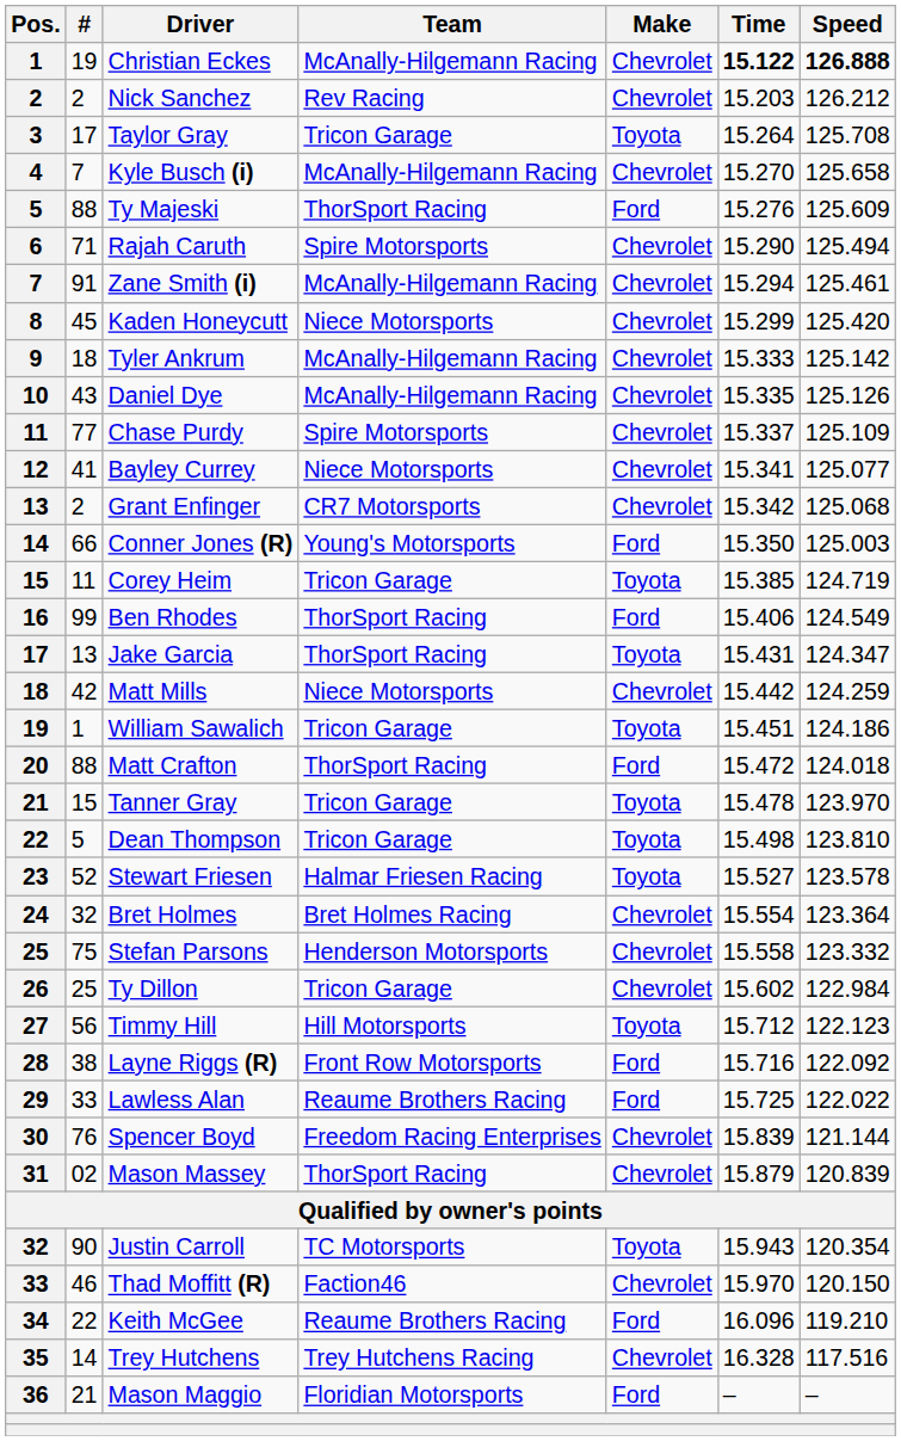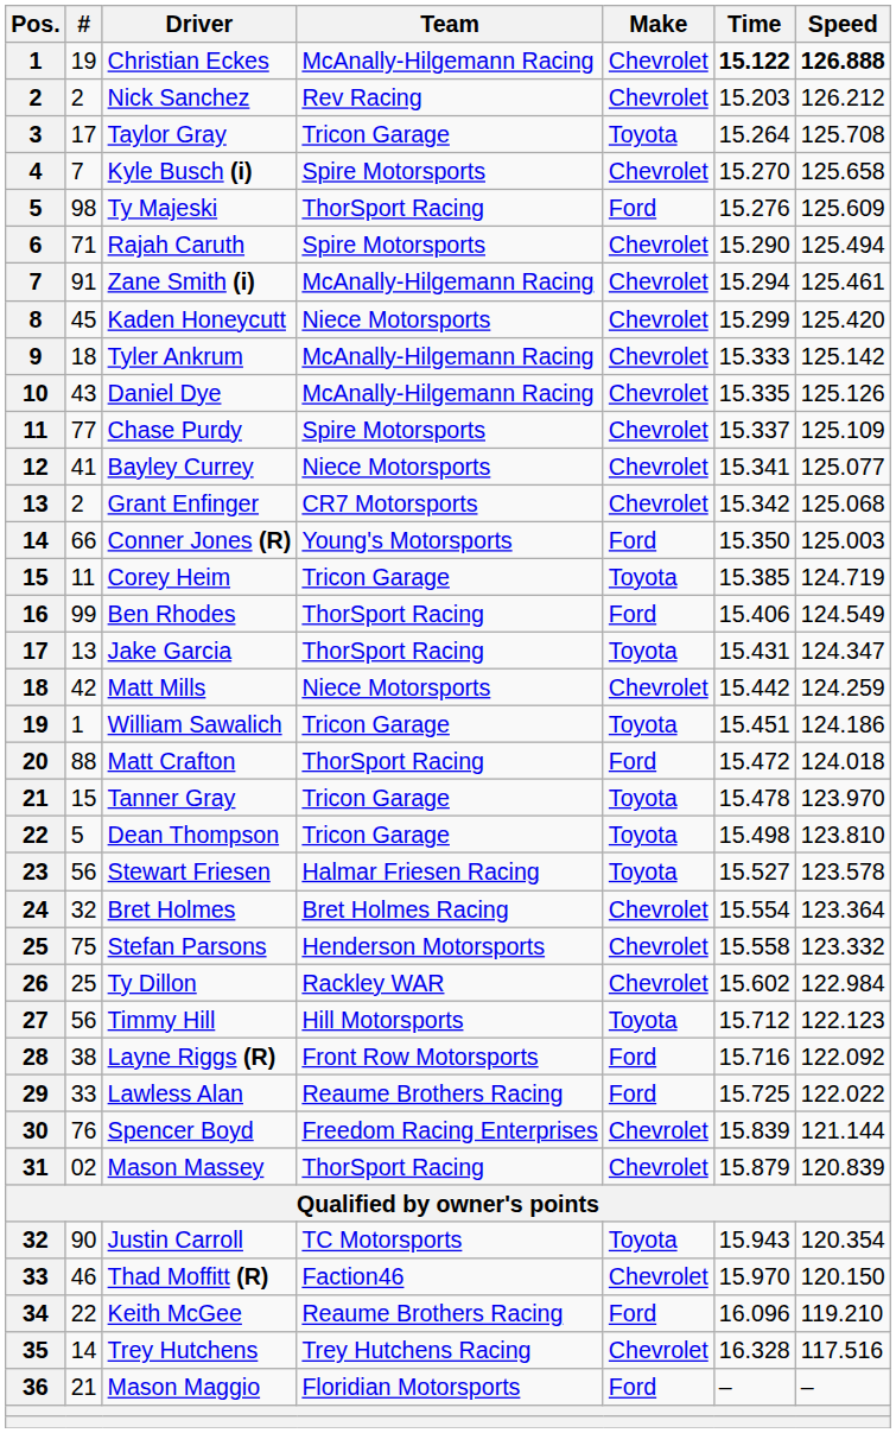 <table class="wikitable" style="font-size:95%">
 <tr>
 <th>Pos.</th>
 <th>#</th>
 <th>Driver</th>
 <th>Team</th>
 <th>Make</th>
 <th>Time</th>
 <th>Speed</th>
 </tr>
 <tr>
 <th>1</th>
 <td>19</td>
 <td><a href='#'>Christian Eckes</a></td>
 <td><a href='#'>McAnally-Hilgemann Racing</a></td>
 <td><a href='#'>Chevrolet</a></td>
 <td><strong>15.122</strong></td>
 <td><strong>126.888</strong></td>
 </tr>
 <tr>
 <th>2</th>
 <td>2</td>
 <td><a href='#'>Nick Sanchez</a></td>
 <td><a href='#'>Rev Racing</a></td>
 <td><a href='#'>Chevrolet</a></td>
 <td>15.203</td>
 <td>126.212</td>
 </tr>
 <tr>
 <th>3</th>
 <td>17</td>
 <td><a href='#'>Taylor Gray</a></td>
 <td><a href='#'>Tricon Garage</a></td>
 <td><a href='#'>Toyota</a></td>
 <td>15.264</td>
 <td>125.708</td>
 </tr>
 <tr>
 <th>4</th>
 <td>7</td>
 <td><a href='#'>Kyle Busch</a> <strong>(i)</strong></td>
-<td><a href='#'>McAnally-Hilgemann Racing</a></td>
+<td><a href='#'>Spire Motorsports</a></td>
 <td><a href='#'>Chevrolet</a></td>
 <td>15.270</td>
 <td>125.658</td>
 </tr>
 <tr>
 <th>5</th>
-<td>88</td>
+<td>98</td>
 <td><a href='#'>Ty Majeski</a></td>
 <td><a href='#'>ThorSport Racing</a></td>
 <td><a href='#'>Ford</a></td>
 <td>15.276</td>
 <td>125.609</td>
 </tr>
 <tr>
 <th>6</th>
 <td>71</td>
 <td><a href='#'>Rajah Caruth</a></td>
 <td><a href='#'>Spire Motorsports</a></td>
 <td><a href='#'>Chevrolet</a></td>
 <td>15.290</td>
 <td>125.494</td>
 </tr>
 <tr>
 <th>7</th>
 <td>91</td>
 <td><a href='#'>Zane Smith</a> <strong>(i)</strong></td>
 <td><a href='#'>McAnally-Hilgemann Racing</a></td>
 <td><a href='#'>Chevrolet</a></td>
 <td>15.294</td>
 <td>125.461</td>
 </tr>
 <tr>
 <th>8</th>
 <td>45</td>
 <td><a href='#'>Kaden Honeycutt</a></td>
 <td><a href='#'>Niece Motorsports</a></td>
 <td><a href='#'>Chevrolet</a></td>
 <td>15.299</td>
 <td>125.420</td>
 </tr>
 <tr>
 <th>9</th>
 <td>18</td>
 <td><a href='#'>Tyler Ankrum</a></td>
 <td><a href='#'>McAnally-Hilgemann Racing</a></td>
 <td><a href='#'>Chevrolet</a></td>
 <td>15.333</td>
 <td>125.142</td>
 </tr>
 <tr>
 <th>10</th>
 <td>43</td>
 <td><a href='#'>Daniel Dye</a></td>
 <td><a href='#'>McAnally-Hilgemann Racing</a></td>
 <td><a href='#'>Chevrolet</a></td>
 <td>15.335</td>
 <td>125.126</td>
 </tr>
 <tr>
 <th>11</th>
 <td>77</td>
 <td><a href='#'>Chase Purdy</a></td>
 <td><a href='#'>Spire Motorsports</a></td>
 <td><a href='#'>Chevrolet</a></td>
 <td>15.337</td>
 <td>125.109</td>
 </tr>
 <tr>
 <th>12</th>
 <td>41</td>
 <td><a href='#'>Bayley Currey</a></td>
 <td><a href='#'>Niece Motorsports</a></td>
 <td><a href='#'>Chevrolet</a></td>
 <td>15.341</td>
 <td>125.077</td>
 </tr>
 <tr>
 <th>13</th>
 <td>2</td>
 <td><a href='#'>Grant Enfinger</a></td>
 <td><a href='#'>CR7 Motorsports</a></td>
 <td><a href='#'>Chevrolet</a></td>
 <td>15.342</td>
 <td>125.068</td>
 </tr>
 <tr>
 <th>14</th>
 <td>66</td>
 <td><a href='#'>Conner Jones</a> <strong>(R)</strong></td>
 <td><a href='#'>Young's Motorsports</a></td>
 <td><a href='#'>Ford</a></td>
 <td>15.350</td>
 <td>125.003</td>
 </tr>
 <tr>
 <th>15</th>
 <td>11</td>
 <td><a href='#'>Corey Heim</a></td>
 <td><a href='#'>Tricon Garage</a></td>
 <td><a href='#'>Toyota</a></td>
 <td>15.385</td>
 <td>124.719</td>
 </tr>
 <tr>
 <th>16</th>
 <td>99</td>
 <td><a href='#'>Ben Rhodes</a></td>
 <td><a href='#'>ThorSport Racing</a></td>
 <td><a href='#'>Ford</a></td>
 <td>15.406</td>
 <td>124.549</td>
 </tr>
 <tr>
 <th>17</th>
 <td>13</td>
 <td><a href='#'>Jake Garcia</a></td>
 <td><a href='#'>ThorSport Racing</a></td>
 <td><a href='#'>Toyota</a></td>
 <td>15.431</td>
 <td>124.347</td>
 </tr>
 <tr>
 <th>18</th>
 <td>42</td>
 <td><a href='#'>Matt Mills</a></td>
 <td><a href='#'>Niece Motorsports</a></td>
 <td><a href='#'>Chevrolet</a></td>
 <td>15.442</td>
 <td>124.259</td>
 </tr>
 <tr>
 <th>19</th>
 <td>1</td>
 <td><a href='#'>William Sawalich</a></td>
 <td><a href='#'>Tricon Garage</a></td>
 <td><a href='#'>Toyota</a></td>
 <td>15.451</td>
 <td>124.186</td>
 </tr>
 <tr>
 <th>20</th>
 <td>88</td>
 <td><a href='#'>Matt Crafton</a></td>
 <td><a href='#'>ThorSport Racing</a></td>
 <td><a href='#'>Ford</a></td>
 <td>15.472</td>
 <td>124.018</td>
 </tr>
 <tr>
 <th>21</th>
 <td>15</td>
 <td><a href='#'>Tanner Gray</a></td>
 <td><a href='#'>Tricon Garage</a></td>
 <td><a href='#'>Toyota</a></td>
 <td>15.478</td>
 <td>123.970</td>
 </tr>
 <tr>
 <th>22</th>
 <td>5</td>
 <td><a href='#'>Dean Thompson</a></td>
 <td><a href='#'>Tricon Garage</a></td>
 <td><a href='#'>Toyota</a></td>
 <td>15.498</td>
 <td>123.810</td>
 </tr>
 <tr>
 <th>23</th>
-<td>52</td>
+<td>56</td>
 <td><a href='#'>Stewart Friesen</a></td>
 <td><a href='#'>Halmar Friesen Racing</a></td>
 <td><a href='#'>Toyota</a></td>
 <td>15.527</td>
 <td>123.578</td>
 </tr>
 <tr>
 <th>24</th>
 <td>32</td>
 <td><a href='#'>Bret Holmes</a></td>
 <td><a href='#'>Bret Holmes Racing</a></td>
 <td><a href='#'>Chevrolet</a></td>
 <td>15.554</td>
 <td>123.364</td>
 </tr>
 <tr>
 <th>25</th>
 <td>75</td>
 <td><a href='#'>Stefan Parsons</a></td>
 <td><a href='#'>Henderson Motorsports</a></td>
 <td><a href='#'>Chevrolet</a></td>
 <td>15.558</td>
 <td>123.332</td>
 </tr>
 <tr>
 <th>26</th>
 <td>25</td>
 <td><a href='#'>Ty Dillon</a></td>
-<td><a href='#'>Tricon Garage</a></td>
+<td><a href='#'>Rackley WAR</a></td>
 <td><a href='#'>Chevrolet</a></td>
 <td>15.602</td>
 <td>122.984</td>
 </tr>
 <tr>
 <th>27</th>
 <td>56</td>
 <td><a href='#'>Timmy Hill</a></td>
 <td><a href='#'>Hill Motorsports</a></td>
 <td><a href='#'>Toyota</a></td>
 <td>15.712</td>
 <td>122.123</td>
 </tr>
 <tr>
 <th>28</th>
 <td>38</td>
 <td><a href='#'>Layne Riggs</a> <strong>(R)</strong></td>
 <td><a href='#'>Front Row Motorsports</a></td>
 <td><a href='#'>Ford</a></td>
 <td>15.716</td>
 <td>122.092</td>
 </tr>
 <tr>
 <th>29</th>
 <td>33</td>
 <td><a href='#'>Lawless Alan</a></td>
 <td><a href='#'>Reaume Brothers Racing</a></td>
 <td><a href='#'>Ford</a></td>
 <td>15.725</td>
 <td>122.022</td>
 </tr>
 <tr>
 <th>30</th>
 <td>76</td>
 <td><a href='#'>Spencer Boyd</a></td>
 <td><a href='#'>Freedom Racing Enterprises</a></td>
 <td><a href='#'>Chevrolet</a></td>
 <td>15.839</td>
 <td>121.144</td>
 </tr>
 <tr>
 <th>31</th>
 <td>02</td>
 <td><a href='#'>Mason Massey</a></td>
 <td><a href='#'>ThorSport Racing</a></td>
 <td><a href='#'>Chevrolet</a></td>
 <td>15.879</td>
 <td>120.839</td>
 </tr>
 <tr>
 <th colspan="7">Qualified by owner's points</th>
 </tr>
 <tr>
 <th>32</th>
 <td>90</td>
 <td><a href='#'>Justin Carroll</a></td>
 <td><a href='#'>TC Motorsports</a></td>
 <td><a href='#'>Toyota</a></td>
 <td>15.943</td>
 <td>120.354</td>
 </tr>
 <tr>
 <th>33</th>
 <td>46</td>
 <td><a href='#'>Thad Moffitt</a> <strong>(R)</strong></td>
 <td><a href='#'>Faction46</a></td>
 <td><a href='#'>Chevrolet</a></td>
 <td>15.970</td>
 <td>120.150</td>
 </tr>
 <tr>
 <th>34</th>
 <td>22</td>
 <td><a href='#'>Keith McGee</a></td>
 <td><a href='#'>Reaume Brothers Racing</a></td>
 <td><a href='#'>Ford</a></td>
 <td>16.096</td>
 <td>119.210</td>
 </tr>
 <tr>
 <th>35</th>
 <td>14</td>
 <td><a href='#'>Trey Hutchens</a></td>
 <td><a href='#'>Trey Hutchens Racing</a></td>
 <td><a href='#'>Chevrolet</a></td>
 <td>16.328</td>
 <td>117.516</td>
 </tr>
 <tr>
 <th>36</th>
 <td>21</td>
 <td><a href='#'>Mason Maggio</a></td>
 <td><a href='#'>Floridian Motorsports</a></td>
 <td><a href='#'>Ford</a></td>
 <td>–</td>
 <td>–</td>
 </tr>
 <tr>
 <th colspan="7"></th>
 </tr>
 <tr>
 <th colspan="7"></th>
 </tr>
 </table>
